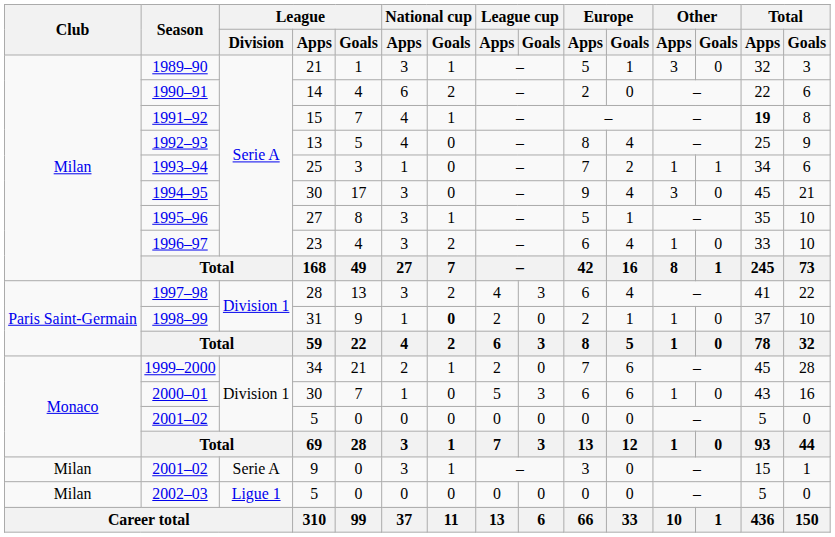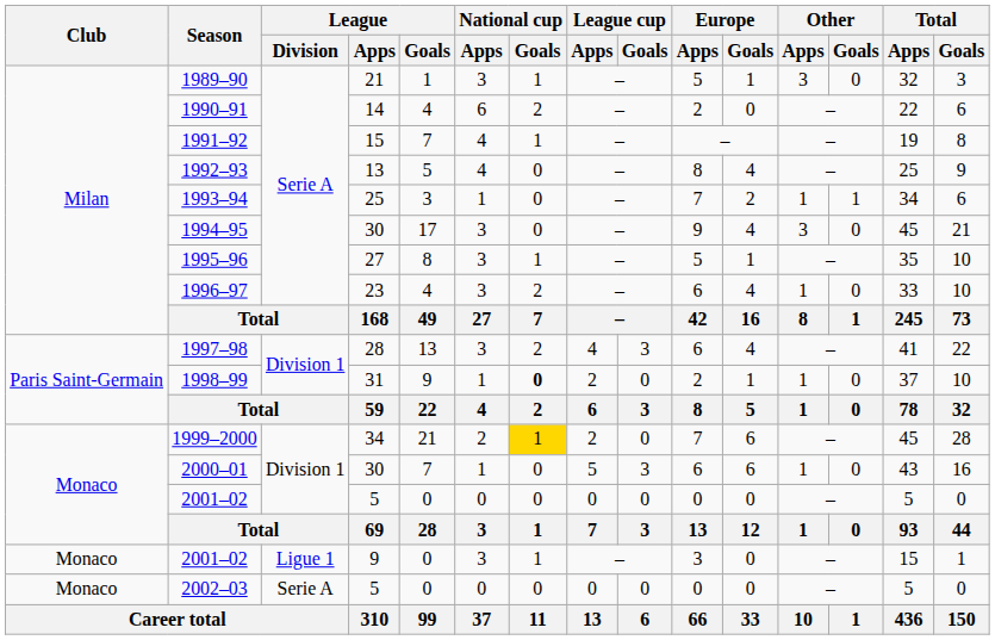 <table class="wikitable" style="text-align:center">
 <tr>
 <th rowspan="2">Club</th>
 <th rowspan="2">Season</th>
 <th colspan="3">League</th>
 <th colspan="2">National cup</th>
 <th colspan="2">League cup</th>
 <th colspan="2">Europe</th>
 <th colspan="2">Other</th>
 <th colspan="2">Total</th>
 </tr>
 <tr>
 <th>Division</th>
 <th>Apps</th>
 <th>Goals</th>
 <th>Apps</th>
 <th>Goals</th>
 <th>Apps</th>
 <th>Goals</th>
 <th>Apps</th>
 <th>Goals</th>
 <th>Apps</th>
 <th>Goals</th>
 <th>Apps</th>
 <th>Goals</th>
 </tr>
 <tr>
 <td rowspan="9"><a href='#'>Milan</a></td>
 <td><a href='#'>1989–90</a></td>
 <td rowspan="8"><a href='#'>Serie A</a></td>
 <td>21</td>
 <td>1</td>
 <td>3</td>
 <td>1</td>
 <td colspan="2">–</td>
 <td>5</td>
 <td>1</td>
 <td>3</td>
 <td>0</td>
 <td>32</td>
 <td>3</td>
 </tr>
 <tr>
 <td><a href='#'>1990–91</a></td>
 <td>14</td>
 <td>4</td>
 <td>6</td>
 <td>2</td>
 <td colspan="2">–</td>
 <td>2</td>
 <td>0</td>
 <td colspan="2">–</td>
 <td>22</td>
 <td>6</td>
 </tr>
 <tr>
 <td><a href='#'>1991–92</a></td>
 <td>15</td>
 <td>7</td>
 <td>4</td>
 <td>1</td>
 <td colspan="2">–</td>
 <td colspan="2">–</td>
 <td colspan="2">–</td>
-<td><strong>19</strong></td>
+<td>19</td>
 <td>8</td>
 </tr>
 <tr>
 <td><a href='#'>1992–93</a></td>
 <td>13</td>
 <td>5</td>
 <td>4</td>
 <td>0</td>
 <td colspan="2">–</td>
 <td>8</td>
 <td>4</td>
 <td colspan="2">–</td>
 <td>25</td>
 <td>9</td>
 </tr>
 <tr>
 <td><a href='#'>1993–94</a></td>
 <td>25</td>
 <td>3</td>
 <td>1</td>
 <td>0</td>
 <td colspan="2">–</td>
 <td>7</td>
 <td>2</td>
 <td>1</td>
 <td>1</td>
 <td>34</td>
 <td>6</td>
 </tr>
 <tr>
 <td><a href='#'>1994–95</a></td>
 <td>30</td>
 <td>17</td>
 <td>3</td>
 <td>0</td>
 <td colspan="2">–</td>
 <td>9</td>
 <td>4</td>
 <td>3</td>
 <td>0</td>
 <td>45</td>
 <td>21</td>
 </tr>
 <tr>
 <td><a href='#'>1995–96</a></td>
 <td>27</td>
 <td>8</td>
 <td>3</td>
 <td>1</td>
 <td colspan="2">–</td>
 <td>5</td>
 <td>1</td>
 <td colspan="2">–</td>
 <td>35</td>
 <td>10</td>
 </tr>
 <tr>
 <td><a href='#'>1996–97</a></td>
 <td>23</td>
 <td>4</td>
 <td>3</td>
 <td>2</td>
 <td colspan="2">–</td>
 <td>6</td>
 <td>4</td>
 <td>1</td>
 <td>0</td>
 <td>33</td>
 <td>10</td>
 </tr>
 <tr>
 <th colspan="2">Total</th>
 <th>168</th>
 <th>49</th>
 <th>27</th>
 <th>7</th>
 <th colspan="2">–</th>
 <th>42</th>
 <th>16</th>
 <th>8</th>
 <th>1</th>
 <th>245</th>
 <th>73</th>
 </tr>
 <tr>
 <td rowspan="3"><a href='#'>Paris Saint-Germain</a></td>
 <td><a href='#'>1997–98</a></td>
 <td rowspan="2"><a href='#'>Division 1</a></td>
 <td>28</td>
 <td>13</td>
 <td>3</td>
 <td>2</td>
 <td>4</td>
 <td>3</td>
 <td>6</td>
 <td>4</td>
 <td colspan="2">–</td>
 <td>41</td>
 <td>22</td>
 </tr>
 <tr>
 <td><a href='#'>1998–99</a></td>
 <td>31</td>
 <td>9</td>
 <td>1</td>
 <td><strong>0</strong></td>
 <td>2</td>
 <td>0</td>
 <td>2</td>
 <td>1</td>
 <td>1</td>
 <td>0</td>
 <td>37</td>
 <td>10</td>
 </tr>
 <tr>
 <th colspan="2">Total</th>
 <th>59</th>
 <th>22</th>
 <th>4</th>
 <th>2</th>
 <th>6</th>
 <th>3</th>
 <th>8</th>
 <th>5</th>
 <th>1</th>
 <th>0</th>
 <th>78</th>
 <th>32</th>
 </tr>
 <tr>
 <td rowspan="4"><a href='#'>Monaco</a></td>
 <td><a href='#'>1999–2000</a></td>
 <td rowspan="3">Division 1</td>
 <td>34</td>
 <td>21</td>
 <td>2</td>
-<td>1</td>
+<td style="background: gold;">1</td>
 <td>2</td>
 <td>0</td>
 <td>7</td>
 <td>6</td>
 <td colspan="2">–</td>
 <td>45</td>
 <td>28</td>
 </tr>
 <tr>
 <td><a href='#'>2000–01</a></td>
 <td>30</td>
 <td>7</td>
 <td>1</td>
 <td>0</td>
 <td>5</td>
 <td>3</td>
 <td>6</td>
 <td>6</td>
 <td>1</td>
 <td>0</td>
 <td>43</td>
 <td>16</td>
 </tr>
 <tr>
 <td><a href='#'>2001–02</a></td>
 <td>5</td>
 <td>0</td>
 <td>0</td>
 <td>0</td>
 <td>0</td>
 <td>0</td>
 <td>0</td>
 <td>0</td>
 <td colspan="2">–</td>
 <td>5</td>
 <td>0</td>
 </tr>
 <tr>
 <th colspan="2">Total</th>
 <th>69</th>
 <th>28</th>
 <th>3</th>
 <th>1</th>
 <th>7</th>
 <th>3</th>
 <th>13</th>
 <th>12</th>
 <th>1</th>
 <th>0</th>
 <th>93</th>
 <th>44</th>
 </tr>
 <tr>
-<td>Milan</td>
+<td>Monaco</td>
 <td><a href='#'>2001–02</a></td>
-<td>Serie A</td>
+<td><a href='#'>Ligue 1</a></td>
 <td>9</td>
 <td>0</td>
 <td>3</td>
 <td>1</td>
 <td colspan="2">–</td>
 <td>3</td>
 <td>0</td>
 <td colspan="2">–</td>
 <td>15</td>
 <td>1</td>
 </tr>
 <tr>
-<td>Milan</td>
+<td>Monaco</td>
 <td><a href='#'>2002–03</a></td>
-<td><a href='#'>Ligue 1</a></td>
+<td>Serie A</td>
 <td>5</td>
 <td>0</td>
 <td>0</td>
 <td>0</td>
 <td>0</td>
 <td>0</td>
 <td>0</td>
 <td>0</td>
 <td colspan="2">–</td>
 <td>5</td>
 <td>0</td>
 </tr>
 <tr>
 <th colspan="3">Career total</th>
 <th>310</th>
 <th>99</th>
 <th>37</th>
 <th>11</th>
 <th>13</th>
 <th>6</th>
 <th>66</th>
 <th>33</th>
 <th>10</th>
 <th>1</th>
 <th>436</th>
 <th>150</th>
 </tr>
 </table>
